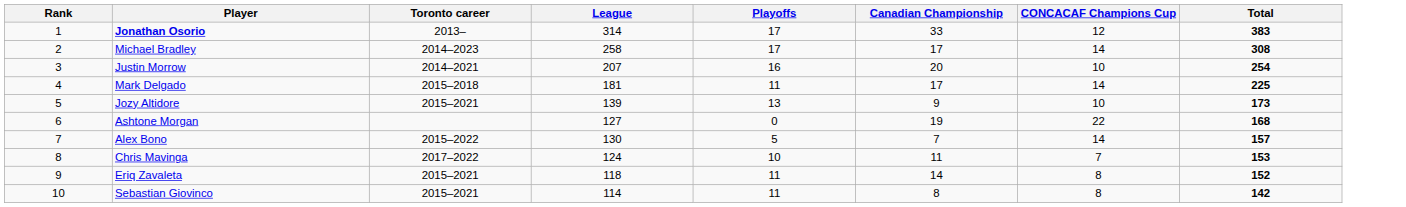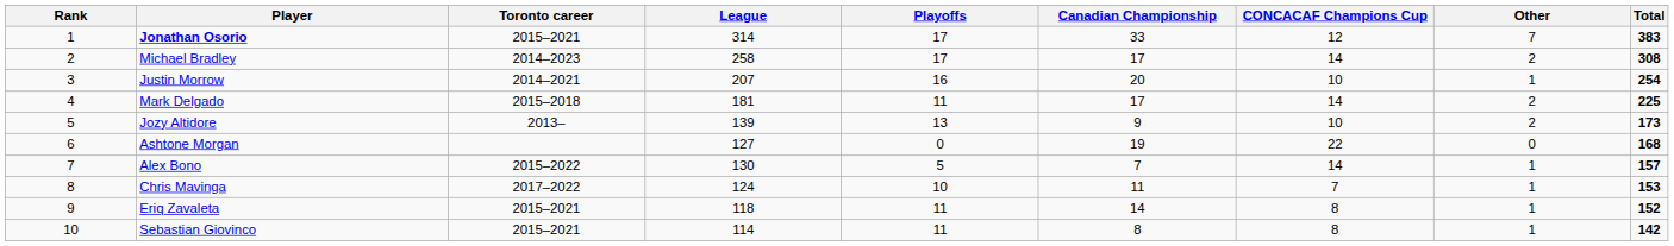 <table class="wikitable sortable" style="text-align:center;">
 <tr>
 <th width=8%>Rank</th>
 <th width=19%>Player</th>
 <th width=12%>Toronto career</th>
 <th width=12%><a href='#'>League</a></th>
 <th width=12%><a href='#'>Playoffs</a></th>
 <th width=12%><a href='#'>Canadian Championship</a></th>
 <th width=12%><a href='#'>CONCACAF Champions Cup</a></th>
+<th width=12%>Other</th>
 <th width=12%>Total</th>
 </tr>
 <tr>
 <td>1</td>
 <td align="left"> <strong><a href='#'>Jonathan Osorio</a></strong></td>
-<td>2013–</td>
+<td>2015–2021</td>
 <td>314</td>
 <td>17</td>
 <td>33</td>
 <td>12</td>
+<td>7</td>
 <td><strong>383</strong></td>
 </tr>
 <tr>
 <td>2</td>
 <td style="text-align:left;"> <a href='#'>Michael Bradley</a></td>
 <td>2014–2023</td>
 <td>258</td>
 <td>17</td>
 <td>17</td>
 <td>14</td>
+<td>2</td>
 <td><strong>308</strong></td>
 </tr>
 <tr>
 <td>3</td>
 <td style="text-align:left;"> <a href='#'>Justin Morrow</a></td>
 <td>2014–2021</td>
 <td>207</td>
 <td>16</td>
 <td>20</td>
 <td>10</td>
+<td>1</td>
 <td><strong>254</strong></td>
 </tr>
 <tr>
 <td>4</td>
 <td align="left"> <a href='#'>Mark Delgado</a></td>
 <td>2015–2018</td>
 <td>181</td>
 <td>11</td>
 <td>17</td>
 <td>14</td>
+<td>2</td>
 <td><strong>225</strong></td>
 </tr>
 <tr>
 <td>5</td>
 <td align="left"> <a href='#'>Jozy Altidore</a></td>
-<td>2015–2021</td>
+<td>2013–</td>
 <td>139</td>
 <td>13</td>
 <td>9</td>
 <td>10</td>
+<td>2</td>
 <td><strong>173</strong></td>
 </tr>
 <tr>
 <td>6</td>
 <td style="text-align:left;"> <a href='#'>Ashtone Morgan</a></td>
 <td></td>
 <td>127</td>
 <td>0</td>
 <td>19</td>
 <td>22</td>
+<td>0</td>
 <td><strong>168</strong></td>
 </tr>
 <tr>
 <td>7</td>
 <td align="left"> <a href='#'>Alex Bono</a></td>
 <td>2015–2022</td>
 <td>130</td>
 <td>5</td>
 <td>7</td>
 <td>14</td>
+<td>1</td>
 <td><strong>157</strong></td>
 </tr>
 <tr>
 <td>8</td>
 <td align="left"> <a href='#'>Chris Mavinga</a></td>
 <td>2017–2022</td>
 <td>124</td>
 <td>10</td>
 <td>11</td>
 <td>7</td>
+<td>1</td>
 <td><strong>153</strong></td>
 </tr>
 <tr>
 <td>9</td>
 <td style="text-align:left;"> <a href='#'>Eriq Zavaleta</a></td>
 <td>2015–2021</td>
 <td>118</td>
 <td>11</td>
 <td>14</td>
 <td>8</td>
+<td>1</td>
 <td><strong>152</strong></td>
 </tr>
 <tr>
 <td>10</td>
 <td align="left"> <a href='#'>Sebastian Giovinco</a></td>
 <td>2015–2021</td>
 <td>114</td>
 <td>11</td>
 <td>8</td>
 <td>8</td>
+<td>1</td>
 <td><strong>142</strong></td>
 </tr>
 </table>
